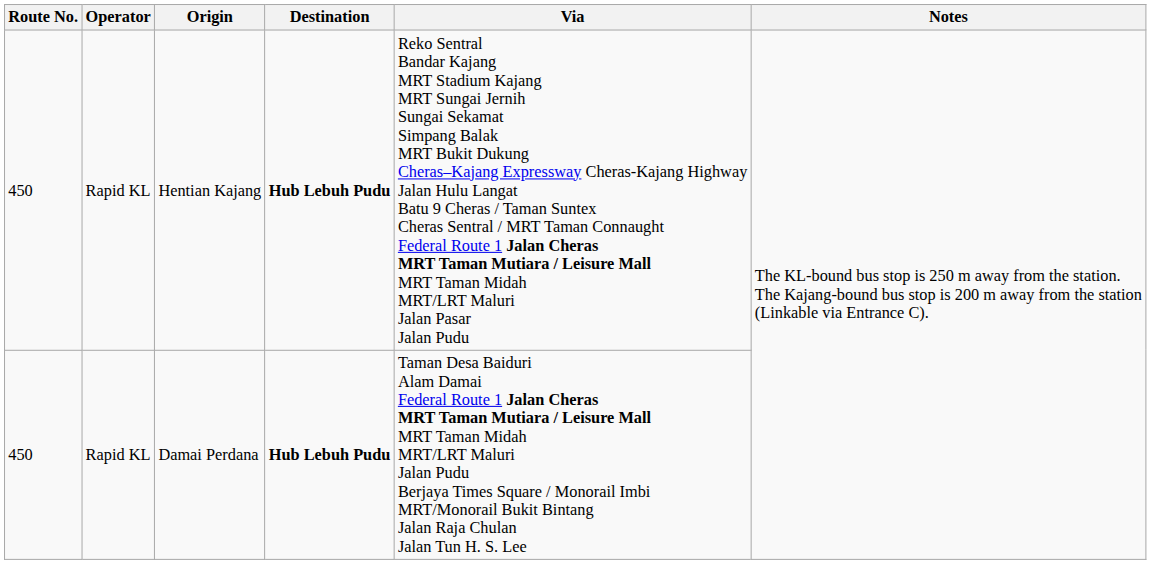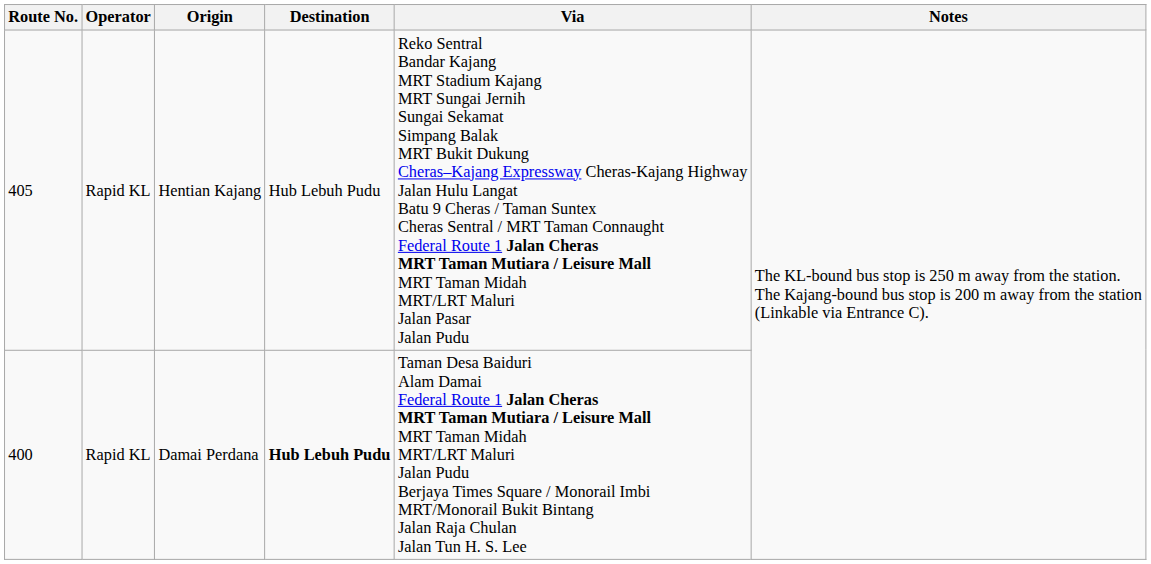 <table class="wikitable">
 <tr>
 <th>Route No.</th>
 <th>Operator</th>
 <th>Origin</th>
 <th>Destination</th>
 <th>Via</th>
 <th>Notes</th>
 </tr>
 <tr>
-<td>450</td>
+<td>405</td>
 <td>Rapid KL</td>
 <td>Hentian Kajang</td>
-<td><strong>Hub Lebuh Pudu</strong></td>
+<td>Hub Lebuh Pudu</td>
 <td>Reko Sentral<br>Bandar Kajang<br> MRT Stadium Kajang<br> MRT Sungai Jernih<br>Sungai Sekamat<br>Simpang Balak<br> MRT Bukit Dukung<br><a href='#'>Cheras–Kajang Expressway</a> Cheras-Kajang Highway<br>Jalan Hulu Langat<br>Batu 9 Cheras / Taman Suntex<br>Cheras Sentral /  MRT Taman Connaught<br><a href='#'>Federal Route 1</a> <strong>Jalan Cheras</strong><br> <strong>MRT Taman Mutiara / Leisure Mall</strong><br> MRT Taman Midah<br> MRT/LRT Maluri<br>Jalan Pasar<br>Jalan Pudu</td>
 <td rowspan="2">The KL-bound bus stop is 250 m away from the station.<br>The Kajang-bound bus stop is 200 m away from the station<br>(Linkable via Entrance C).</td>
 </tr>
 <tr>
-<td>450</td>
+<td>400</td>
 <td>Rapid KL</td>
 <td>Damai Perdana</td>
 <td><strong>Hub Lebuh Pudu</strong></td>
 <td>Taman Desa Baiduri<br>Alam Damai<br><a href='#'>Federal Route 1</a> <strong>Jalan Cheras</strong><br> <strong>MRT Taman Mutiara / Leisure Mall</strong><br> MRT Taman Midah<br> MRT/LRT Maluri<br>Jalan Pudu<br>Berjaya Times Square /  Monorail Imbi<br> MRT/Monorail Bukit Bintang<br>Jalan Raja Chulan<br>Jalan Tun H. S. Lee</td>
 </tr>
 </table>
